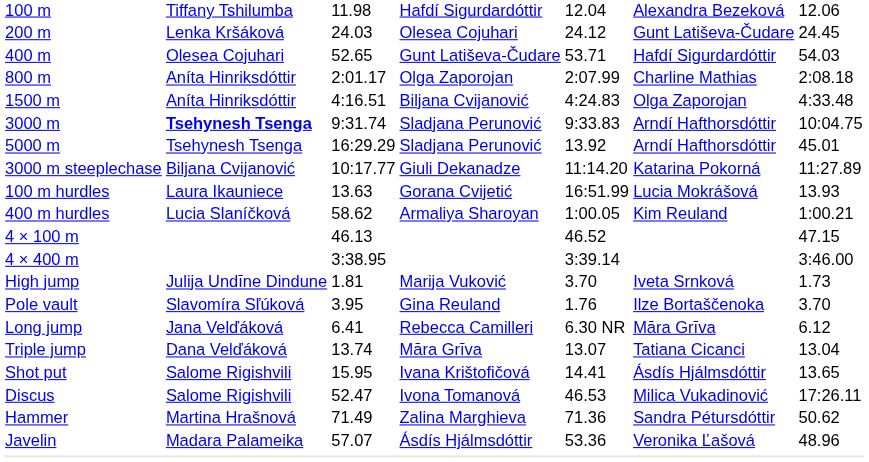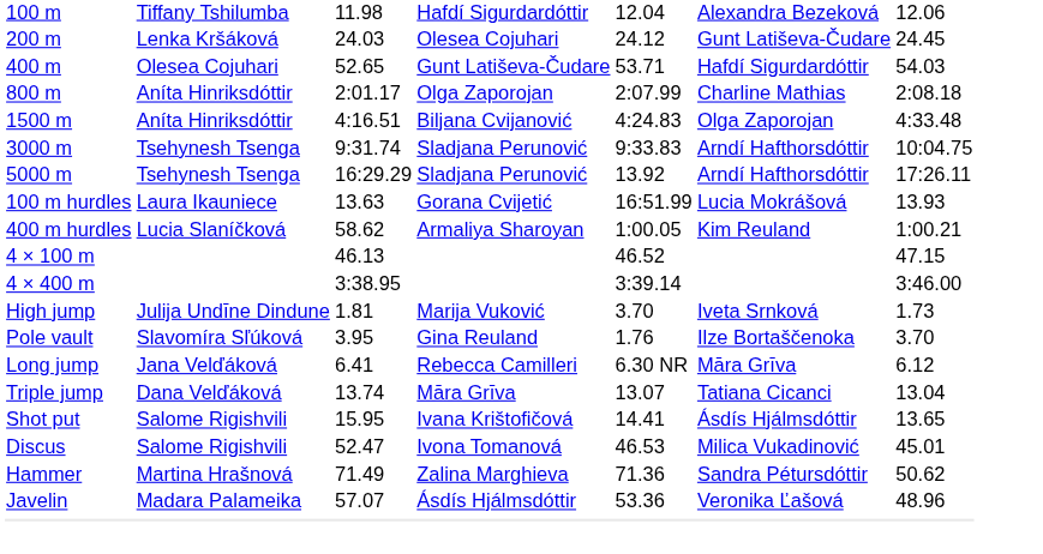 <table>
 <tr>
 <td><a href='#'>100 m</a></td>
 <td><a href='#'>Tiffany Tshilumba</a> <br></td>
 <td>11.98</td>
 <td><a href='#'>Hafdí Sigurdardóttir</a> <br></td>
 <td>12.04</td>
 <td><a href='#'>Alexandra Bezeková</a> <br></td>
 <td>12.06</td>
 </tr>
 <tr>
 <td><a href='#'>200 m</a></td>
 <td><a href='#'>Lenka Kršáková</a> <br></td>
 <td>24.03</td>
 <td><a href='#'>Olesea Cojuhari</a> <br></td>
 <td>24.12</td>
 <td><a href='#'>Gunt Latiševa-Čudare</a> <br></td>
 <td>24.45</td>
 </tr>
 <tr>
 <td><a href='#'>400 m</a></td>
 <td><a href='#'>Olesea Cojuhari</a> <br></td>
 <td>52.65</td>
 <td><a href='#'>Gunt Latiševa-Čudare</a> <br></td>
 <td>53.71</td>
 <td><a href='#'>Hafdí Sigurdardóttir</a> <br></td>
 <td>54.03</td>
 </tr>
 <tr>
 <td><a href='#'>800 m</a></td>
 <td><a href='#'>Aníta Hinriksdóttir</a> <br></td>
 <td>2:01.17</td>
 <td><a href='#'>Olga Zaporojan</a> <br></td>
 <td>2:07.99</td>
 <td><a href='#'>Charline Mathias</a> <br></td>
 <td>2:08.18</td>
 </tr>
 <tr>
 <td><a href='#'>1500 m</a></td>
 <td><a href='#'>Aníta Hinriksdóttir</a> <br></td>
 <td>4:16.51</td>
 <td><a href='#'>Biljana Cvijanović</a> <br></td>
 <td>4:24.83</td>
 <td><a href='#'>Olga Zaporojan</a> <br></td>
 <td>4:33.48</td>
 </tr>
 <tr>
 <td><a href='#'>3000 m</a></td>
-<td><strong><a href='#'>Tsehynesh Tsenga</a> <br></strong></td>
+<td><a href='#'>Tsehynesh Tsenga</a> <br></td>
 <td>9:31.74</td>
 <td><a href='#'>Sladjana Perunović</a> <br></td>
 <td>9:33.83</td>
 <td><a href='#'>Arndí Hafthorsdóttir</a> <br></td>
 <td>10:04.75</td>
 </tr>
 <tr>
 <td><a href='#'>5000 m</a></td>
 <td><a href='#'>Tsehynesh Tsenga</a> <br></td>
 <td>16:29.29</td>
 <td><a href='#'>Sladjana Perunović</a> <br></td>
 <td>13.92</td>
 <td><a href='#'>Arndí Hafthorsdóttir</a> <br></td>
-<td>45.01</td>
-</tr>
-<tr>
-<td><a href='#'>3000 m steeplechase</a></td>
-<td><a href='#'>Biljana Cvijanović</a> <br></td>
-<td>10:17.77</td>
-<td><a href='#'>Giuli Dekanadze</a> <br></td>
-<td>11:14.20</td>
-<td><a href='#'>Katarina Pokorná</a> <br></td>
-<td>11:27.89</td>
+<td>17:26.11</td>
 </tr>
 <tr>
 <td><a href='#'>100 m hurdles</a></td>
 <td><a href='#'>Laura Ikauniece</a> <br></td>
 <td>13.63</td>
 <td><a href='#'>Gorana Cvijetić</a> <br></td>
 <td>16:51.99</td>
 <td><a href='#'>Lucia Mokrášová</a> <br></td>
 <td>13.93</td>
 </tr>
 <tr>
 <td><a href='#'>400 m hurdles</a></td>
 <td><a href='#'>Lucia Slaníčková</a> <br></td>
 <td>58.62</td>
 <td><a href='#'>Armaliya Sharoyan</a> <br></td>
 <td>1:00.05</td>
 <td><a href='#'>Kim Reuland</a> <br></td>
 <td>1:00.21</td>
 </tr>
 <tr>
 <td><a href='#'>4 × 100 m</a></td>
 <td></td>
 <td>46.13</td>
 <td></td>
 <td>46.52</td>
 <td></td>
 <td>47.15</td>
 </tr>
 <tr>
 <td><a href='#'>4 × 400 m</a></td>
 <td></td>
 <td>3:38.95</td>
 <td></td>
 <td>3:39.14</td>
 <td></td>
 <td>3:46.00</td>
 </tr>
 <tr>
 <td><a href='#'>High jump</a></td>
 <td><a href='#'>Julija Undīne Dindune</a> <br></td>
 <td>1.81</td>
 <td><a href='#'>Marija Vuković</a> <br></td>
 <td>3.70</td>
 <td><a href='#'>Iveta Srnková</a> <br></td>
 <td>1.73</td>
 </tr>
 <tr>
 <td><a href='#'>Pole vault</a></td>
 <td><a href='#'>Slavomíra Sľúková</a> <br></td>
 <td>3.95</td>
 <td><a href='#'>Gina Reuland</a> <br></td>
 <td>1.76</td>
 <td><a href='#'>Ilze Bortaščenoka</a> <br></td>
 <td>3.70</td>
 </tr>
 <tr>
 <td><a href='#'>Long jump</a></td>
 <td><a href='#'>Jana Velďáková</a> <br></td>
 <td>6.41</td>
 <td><a href='#'>Rebecca Camilleri</a> <br></td>
 <td>6.30 NR</td>
 <td><a href='#'>Māra Grīva</a> <br></td>
 <td>6.12</td>
 </tr>
 <tr>
 <td><a href='#'>Triple jump</a></td>
 <td><a href='#'>Dana Velďáková</a> <br></td>
 <td>13.74</td>
 <td><a href='#'>Māra Grīva</a> <br></td>
 <td>13.07</td>
 <td><a href='#'>Tatiana Cicanci</a> <br></td>
 <td>13.04</td>
 </tr>
 <tr>
 <td><a href='#'>Shot put</a></td>
 <td><a href='#'>Salome Rigishvili</a> <br></td>
 <td>15.95</td>
 <td><a href='#'>Ivana Krištofičová</a> <br></td>
 <td>14.41</td>
 <td><a href='#'>Ásdís Hjálmsdóttir</a> <br></td>
 <td>13.65</td>
 </tr>
 <tr>
 <td><a href='#'>Discus</a></td>
 <td><a href='#'>Salome Rigishvili</a> <br></td>
 <td>52.47</td>
 <td><a href='#'>Ivona Tomanová</a> <br></td>
 <td>46.53</td>
 <td><a href='#'>Milica Vukadinović</a> <br></td>
-<td>17:26.11</td>
+<td>45.01</td>
 </tr>
 <tr>
 <td><a href='#'>Hammer</a></td>
 <td><a href='#'>Martina Hrašnová</a> <br></td>
 <td>71.49</td>
 <td><a href='#'>Zalina Marghieva</a> <br></td>
 <td>71.36</td>
 <td><a href='#'>Sandra Pétursdóttir</a> <br></td>
 <td>50.62</td>
 </tr>
 <tr>
 <td><a href='#'>Javelin</a></td>
 <td><a href='#'>Madara Palameika</a> <br></td>
 <td>57.07</td>
 <td><a href='#'>Ásdís Hjálmsdóttir</a> <br></td>
 <td>53.36</td>
 <td><a href='#'>Veronika Ľašová</a> <br></td>
 <td>48.96</td>
 </tr>
 <tr>
 </tr>
 <tr bgcolor= e8e8e8>
 <td colspan=7></td>
 </tr>
 </table>
